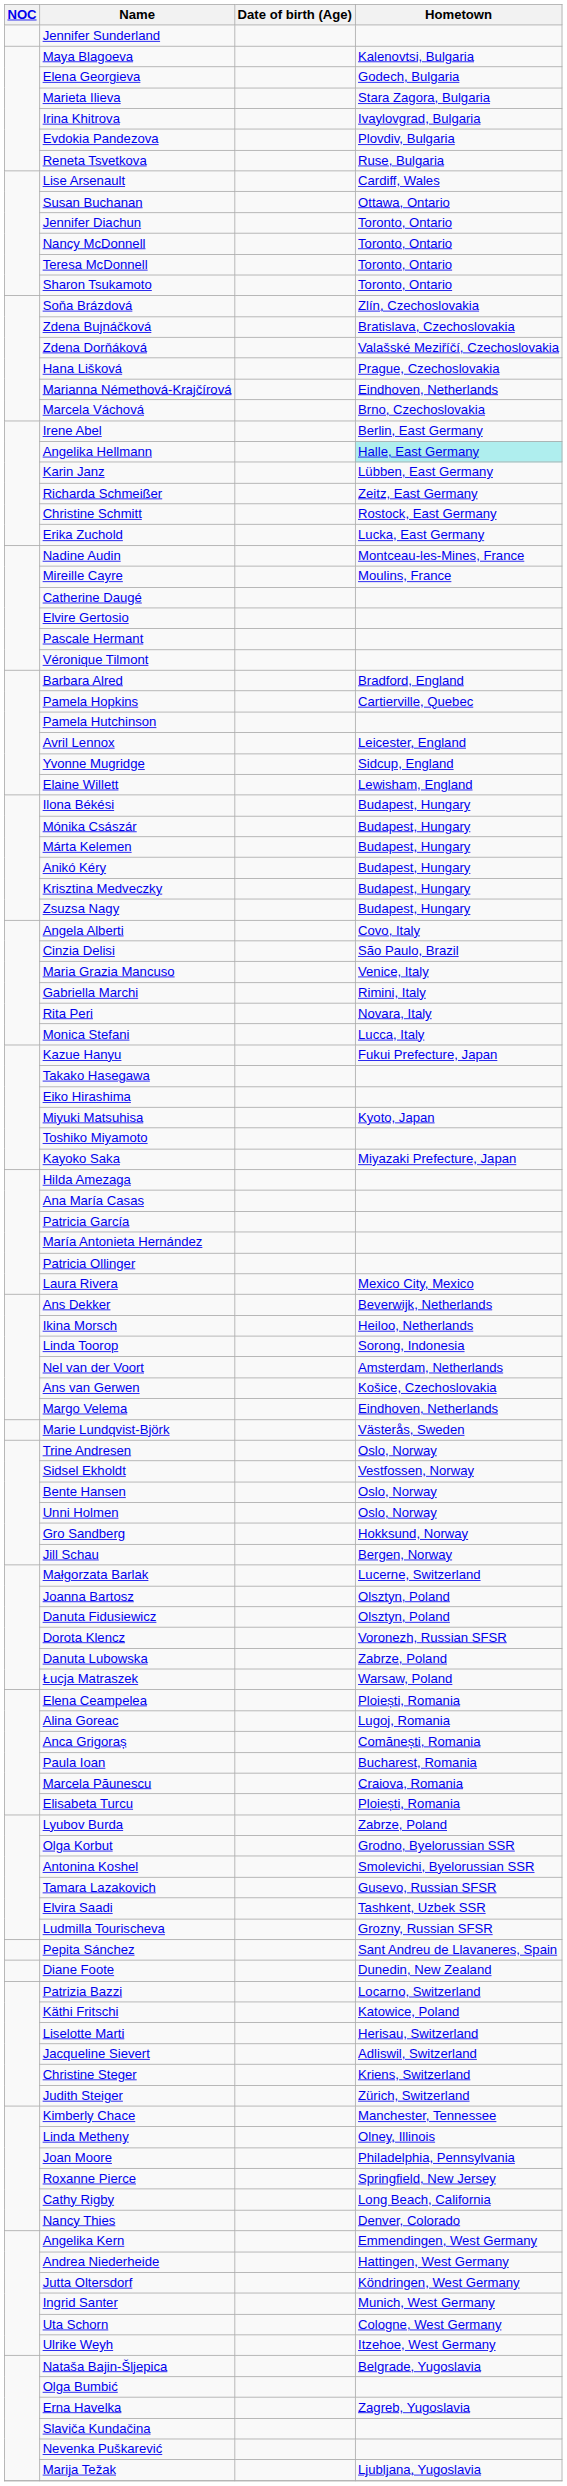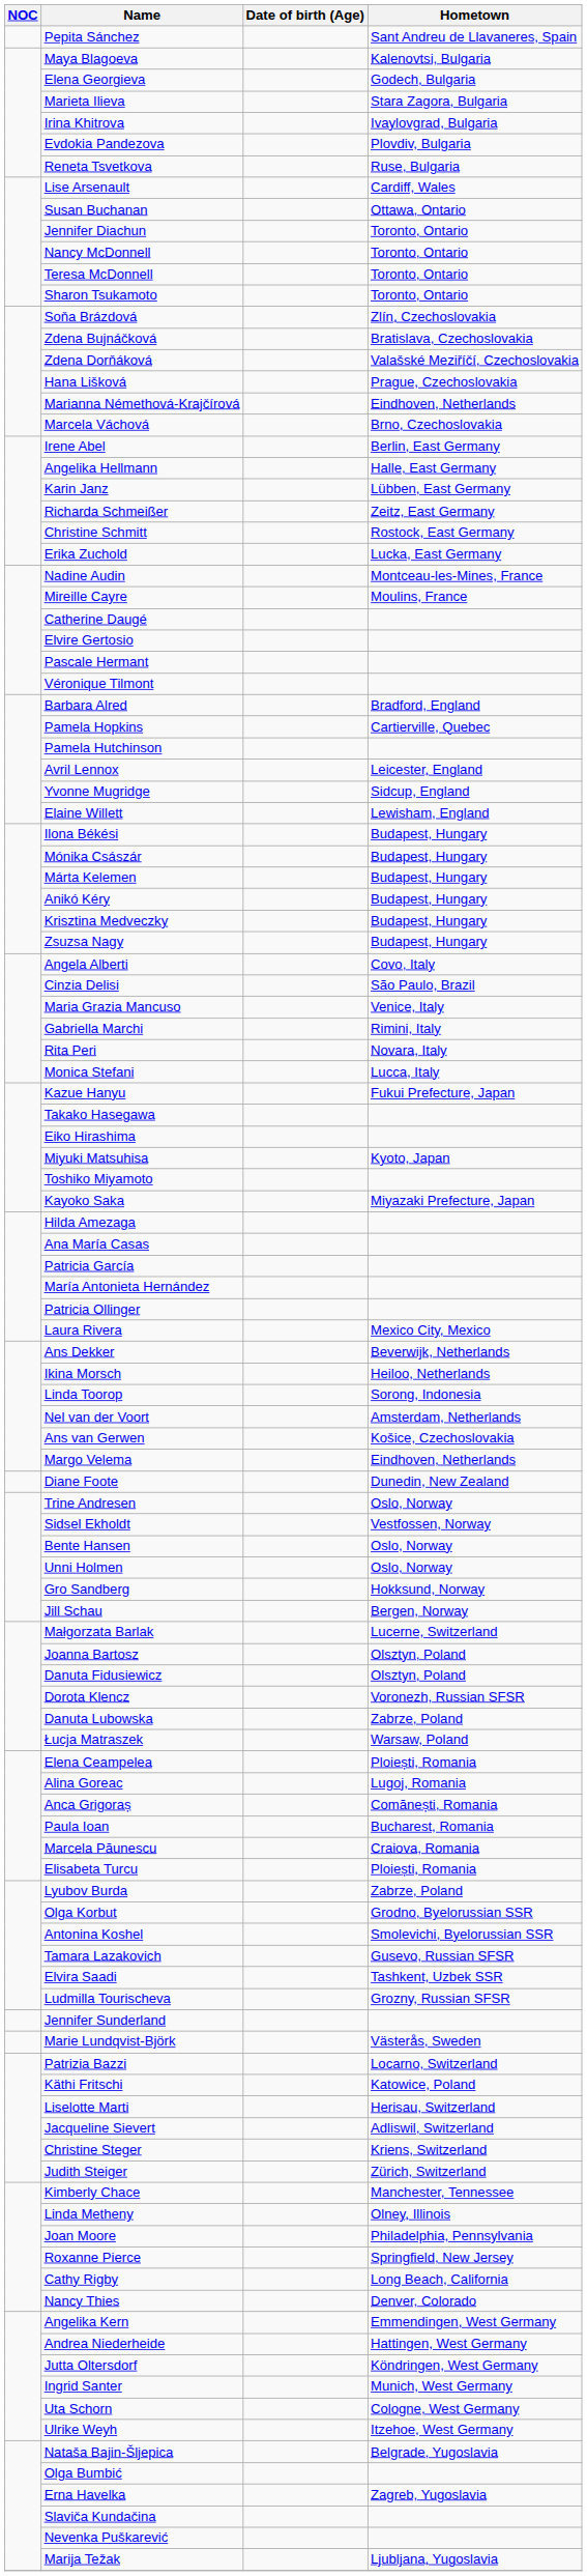 <table class="wikitable sortable">
 <tr>
 <th><a href='#'>NOC</a></th>
 <th>Name</th>
 <th>Date of birth (Age)</th>
 <th>Hometown</th>
 </tr>
 <tr>
 <td></td>
-<td><a href='#'>Jennifer Sunderland</a></td>
+<td><a href='#'>Pepita Sánchez</a></td>
 <td></td>
-<td></td>
+<td><a href='#'>Sant Andreu de Llavaneres, Spain</a></td>
 </tr>
 <tr>
 <td rowspan="6"></td>
 <td><a href='#'>Maya Blagoeva</a></td>
 <td></td>
 <td><a href='#'>Kalenovtsi, Bulgaria</a></td>
 </tr>
 <tr>
 <td><a href='#'>Elena Georgieva</a></td>
 <td></td>
 <td><a href='#'>Godech, Bulgaria</a></td>
 </tr>
 <tr>
 <td><a href='#'>Marieta Ilieva</a></td>
 <td></td>
 <td><a href='#'>Stara Zagora, Bulgaria</a></td>
 </tr>
 <tr>
 <td><a href='#'>Irina Khitrova</a></td>
 <td></td>
 <td><a href='#'>Ivaylovgrad, Bulgaria</a></td>
 </tr>
 <tr>
 <td><a href='#'>Evdokia Pandezova</a></td>
 <td></td>
 <td><a href='#'>Plovdiv, Bulgaria</a></td>
 </tr>
 <tr>
 <td><a href='#'>Reneta Tsvetkova</a></td>
 <td></td>
 <td><a href='#'>Ruse, Bulgaria</a></td>
 </tr>
 <tr>
 <td rowspan="6"></td>
 <td><a href='#'>Lise Arsenault</a></td>
 <td></td>
 <td><a href='#'>Cardiff, Wales</a></td>
 </tr>
 <tr>
 <td><a href='#'>Susan Buchanan</a></td>
 <td></td>
 <td><a href='#'>Ottawa, Ontario</a></td>
 </tr>
 <tr>
 <td><a href='#'>Jennifer Diachun</a></td>
 <td></td>
 <td><a href='#'>Toronto, Ontario</a></td>
 </tr>
 <tr>
 <td><a href='#'>Nancy McDonnell</a></td>
 <td></td>
 <td><a href='#'>Toronto, Ontario</a></td>
 </tr>
 <tr>
 <td><a href='#'>Teresa McDonnell</a></td>
 <td></td>
 <td><a href='#'>Toronto, Ontario</a></td>
 </tr>
 <tr>
 <td><a href='#'>Sharon Tsukamoto</a></td>
 <td></td>
 <td><a href='#'>Toronto, Ontario</a></td>
 </tr>
 <tr>
 <td rowspan="6"></td>
 <td><a href='#'>Soňa Brázdová</a></td>
 <td></td>
 <td><a href='#'>Zlín, Czechoslovakia</a></td>
 </tr>
 <tr>
 <td><a href='#'>Zdena Bujnáčková</a></td>
 <td></td>
 <td><a href='#'>Bratislava, Czechoslovakia</a></td>
 </tr>
 <tr>
 <td><a href='#'>Zdena Dorňáková</a></td>
 <td></td>
 <td><a href='#'>Valašské Meziříčí, Czechoslovakia</a></td>
 </tr>
 <tr>
 <td><a href='#'>Hana Lišková</a></td>
 <td></td>
 <td><a href='#'>Prague, Czechoslovakia</a></td>
 </tr>
 <tr>
 <td><a href='#'>Marianna Némethová-Krajčírová</a></td>
 <td></td>
 <td><a href='#'>Eindhoven, Netherlands</a></td>
 </tr>
 <tr>
 <td><a href='#'>Marcela Váchová</a></td>
 <td></td>
 <td><a href='#'>Brno, Czechoslovakia</a></td>
 </tr>
 <tr>
 <td rowspan="6"></td>
 <td><a href='#'>Irene Abel</a></td>
 <td></td>
 <td><a href='#'>Berlin, East Germany</a></td>
 </tr>
 <tr>
 <td><a href='#'>Angelika Hellmann</a></td>
 <td></td>
-<td style="background: paleturquoise;"><a href='#'>Halle, East Germany</a></td>
+<td><a href='#'>Halle, East Germany</a></td>
 </tr>
 <tr>
 <td><a href='#'>Karin Janz</a></td>
 <td></td>
 <td><a href='#'>Lübben, East Germany</a></td>
 </tr>
 <tr>
 <td><a href='#'>Richarda Schmeißer</a></td>
 <td></td>
 <td><a href='#'>Zeitz, East Germany</a></td>
 </tr>
 <tr>
 <td><a href='#'>Christine Schmitt</a></td>
 <td></td>
 <td><a href='#'>Rostock, East Germany</a></td>
 </tr>
 <tr>
 <td><a href='#'>Erika Zuchold</a></td>
 <td></td>
 <td><a href='#'>Lucka, East Germany</a></td>
 </tr>
 <tr>
 <td rowspan="6"></td>
 <td><a href='#'>Nadine Audin</a></td>
 <td></td>
 <td><a href='#'>Montceau-les-Mines, France</a></td>
 </tr>
 <tr>
 <td><a href='#'>Mireille Cayre</a></td>
 <td></td>
 <td><a href='#'>Moulins, France</a></td>
 </tr>
 <tr>
 <td><a href='#'>Catherine Daugé</a></td>
 <td></td>
 <td></td>
 </tr>
 <tr>
 <td><a href='#'>Elvire Gertosio</a></td>
 <td></td>
 <td></td>
 </tr>
 <tr>
 <td><a href='#'>Pascale Hermant</a></td>
 <td></td>
 <td></td>
 </tr>
 <tr>
 <td><a href='#'>Véronique Tilmont</a></td>
 <td></td>
 <td></td>
 </tr>
 <tr>
 <td rowspan="6"></td>
 <td><a href='#'>Barbara Alred</a></td>
 <td></td>
 <td><a href='#'>Bradford, England</a></td>
 </tr>
 <tr>
 <td><a href='#'>Pamela Hopkins</a></td>
 <td></td>
 <td><a href='#'>Cartierville, Quebec</a></td>
 </tr>
 <tr>
 <td><a href='#'>Pamela Hutchinson</a></td>
 <td></td>
 <td></td>
 </tr>
 <tr>
 <td><a href='#'>Avril Lennox</a></td>
 <td></td>
 <td><a href='#'>Leicester, England</a></td>
 </tr>
 <tr>
 <td><a href='#'>Yvonne Mugridge</a></td>
 <td></td>
 <td><a href='#'>Sidcup, England</a></td>
 </tr>
 <tr>
 <td><a href='#'>Elaine Willett</a></td>
 <td></td>
 <td><a href='#'>Lewisham, England</a></td>
 </tr>
 <tr>
 <td rowspan="6"></td>
 <td><a href='#'>Ilona Békési</a></td>
 <td></td>
 <td><a href='#'>Budapest, Hungary</a></td>
 </tr>
 <tr>
 <td><a href='#'>Mónika Császár</a></td>
 <td></td>
 <td><a href='#'>Budapest, Hungary</a></td>
 </tr>
 <tr>
 <td><a href='#'>Márta Kelemen</a></td>
 <td></td>
 <td><a href='#'>Budapest, Hungary</a></td>
 </tr>
 <tr>
 <td><a href='#'>Anikó Kéry</a></td>
 <td></td>
 <td><a href='#'>Budapest, Hungary</a></td>
 </tr>
 <tr>
 <td><a href='#'>Krisztina Medveczky</a></td>
 <td></td>
 <td><a href='#'>Budapest, Hungary</a></td>
 </tr>
 <tr>
 <td><a href='#'>Zsuzsa Nagy</a></td>
 <td></td>
 <td><a href='#'>Budapest, Hungary</a></td>
 </tr>
 <tr>
 <td rowspan="6"></td>
 <td><a href='#'>Angela Alberti</a></td>
 <td></td>
 <td><a href='#'>Covo, Italy</a></td>
 </tr>
 <tr>
 <td><a href='#'>Cinzia Delisi</a></td>
 <td></td>
 <td><a href='#'>São Paulo, Brazil</a></td>
 </tr>
 <tr>
 <td><a href='#'>Maria Grazia Mancuso</a></td>
 <td></td>
 <td><a href='#'>Venice, Italy</a></td>
 </tr>
 <tr>
 <td><a href='#'>Gabriella Marchi</a></td>
 <td></td>
 <td><a href='#'>Rimini, Italy</a></td>
 </tr>
 <tr>
 <td><a href='#'>Rita Peri</a></td>
 <td></td>
 <td><a href='#'>Novara, Italy</a></td>
 </tr>
 <tr>
 <td><a href='#'>Monica Stefani</a></td>
 <td></td>
 <td><a href='#'>Lucca, Italy</a></td>
 </tr>
 <tr>
 <td rowspan="6"></td>
 <td><a href='#'>Kazue Hanyu</a></td>
 <td></td>
 <td><a href='#'>Fukui Prefecture, Japan</a></td>
 </tr>
 <tr>
 <td><a href='#'>Takako Hasegawa</a></td>
 <td></td>
 <td></td>
 </tr>
 <tr>
 <td><a href='#'>Eiko Hirashima</a></td>
 <td></td>
 <td></td>
 </tr>
 <tr>
 <td><a href='#'>Miyuki Matsuhisa</a></td>
 <td></td>
 <td><a href='#'>Kyoto, Japan</a></td>
 </tr>
 <tr>
 <td><a href='#'>Toshiko Miyamoto</a></td>
 <td></td>
 <td></td>
 </tr>
 <tr>
 <td><a href='#'>Kayoko Saka</a></td>
 <td></td>
 <td><a href='#'>Miyazaki Prefecture, Japan</a></td>
 </tr>
 <tr>
 <td rowspan="6"></td>
 <td><a href='#'>Hilda Amezaga</a></td>
 <td></td>
 <td></td>
 </tr>
 <tr>
 <td><a href='#'>Ana María Casas</a></td>
 <td></td>
 <td></td>
 </tr>
 <tr>
 <td><a href='#'>Patricia García</a></td>
 <td></td>
 <td></td>
 </tr>
 <tr>
 <td><a href='#'>María Antonieta Hernández</a></td>
 <td></td>
 <td></td>
 </tr>
 <tr>
 <td><a href='#'>Patricia Ollinger</a></td>
 <td></td>
 <td></td>
 </tr>
 <tr>
 <td><a href='#'>Laura Rivera</a></td>
 <td></td>
 <td><a href='#'>Mexico City, Mexico</a></td>
 </tr>
 <tr>
 <td rowspan="6"></td>
 <td><a href='#'>Ans Dekker</a></td>
 <td></td>
 <td><a href='#'>Beverwijk, Netherlands</a></td>
 </tr>
 <tr>
 <td><a href='#'>Ikina Morsch</a></td>
 <td></td>
 <td><a href='#'>Heiloo, Netherlands</a></td>
 </tr>
 <tr>
 <td><a href='#'>Linda Toorop</a></td>
 <td></td>
 <td><a href='#'>Sorong, Indonesia</a></td>
 </tr>
 <tr>
 <td><a href='#'>Nel van der Voort</a></td>
 <td></td>
 <td><a href='#'>Amsterdam, Netherlands</a></td>
 </tr>
 <tr>
 <td><a href='#'>Ans van Gerwen</a></td>
 <td></td>
 <td><a href='#'>Košice, Czechoslovakia</a></td>
 </tr>
 <tr>
 <td><a href='#'>Margo Velema</a></td>
 <td></td>
 <td><a href='#'>Eindhoven, Netherlands</a></td>
 </tr>
 <tr>
 <td></td>
-<td><a href='#'>Marie Lundqvist-Björk</a></td>
+<td><a href='#'>Diane Foote</a></td>
 <td></td>
-<td><a href='#'>Västerås, Sweden</a></td>
+<td><a href='#'>Dunedin, New Zealand</a></td>
 </tr>
 <tr>
 <td rowspan="6"></td>
 <td><a href='#'>Trine Andresen</a></td>
 <td></td>
 <td><a href='#'>Oslo, Norway</a></td>
 </tr>
 <tr>
 <td><a href='#'>Sidsel Ekholdt</a></td>
 <td></td>
 <td><a href='#'>Vestfossen, Norway</a></td>
 </tr>
 <tr>
 <td><a href='#'>Bente Hansen</a></td>
 <td></td>
 <td><a href='#'>Oslo, Norway</a></td>
 </tr>
 <tr>
 <td><a href='#'>Unni Holmen</a></td>
 <td></td>
 <td><a href='#'>Oslo, Norway</a></td>
 </tr>
 <tr>
 <td><a href='#'>Gro Sandberg</a></td>
 <td></td>
 <td><a href='#'>Hokksund, Norway</a></td>
 </tr>
 <tr>
 <td><a href='#'>Jill Schau</a></td>
 <td></td>
 <td><a href='#'>Bergen, Norway</a></td>
 </tr>
 <tr>
 <td rowspan="6"></td>
 <td><a href='#'>Małgorzata Barlak</a></td>
 <td></td>
 <td><a href='#'>Lucerne, Switzerland</a></td>
 </tr>
 <tr>
 <td><a href='#'>Joanna Bartosz</a></td>
 <td></td>
 <td><a href='#'>Olsztyn, Poland</a></td>
 </tr>
 <tr>
 <td><a href='#'>Danuta Fidusiewicz</a></td>
 <td></td>
 <td><a href='#'>Olsztyn, Poland</a></td>
 </tr>
 <tr>
 <td><a href='#'>Dorota Klencz</a></td>
 <td></td>
 <td><a href='#'>Voronezh, Russian SFSR</a></td>
 </tr>
 <tr>
 <td><a href='#'>Danuta Lubowska</a></td>
 <td></td>
 <td><a href='#'>Zabrze, Poland</a></td>
 </tr>
 <tr>
 <td><a href='#'>Łucja Matraszek</a></td>
 <td></td>
 <td><a href='#'>Warsaw, Poland</a></td>
 </tr>
 <tr>
 <td rowspan="6"></td>
 <td><a href='#'>Elena Ceampelea</a></td>
 <td></td>
 <td><a href='#'>Ploiești, Romania</a></td>
 </tr>
 <tr>
 <td><a href='#'>Alina Goreac</a></td>
 <td></td>
 <td><a href='#'>Lugoj, Romania</a></td>
 </tr>
 <tr>
 <td><a href='#'>Anca Grigoraș</a></td>
 <td></td>
 <td><a href='#'>Comănești, Romania</a></td>
 </tr>
 <tr>
 <td><a href='#'>Paula Ioan</a></td>
 <td></td>
 <td><a href='#'>Bucharest, Romania</a></td>
 </tr>
 <tr>
 <td><a href='#'>Marcela Păunescu</a></td>
 <td></td>
 <td><a href='#'>Craiova, Romania</a></td>
 </tr>
 <tr>
 <td><a href='#'>Elisabeta Turcu</a></td>
 <td></td>
 <td><a href='#'>Ploiești, Romania</a></td>
 </tr>
 <tr>
 <td rowspan="6"></td>
 <td><a href='#'>Lyubov Burda</a></td>
 <td></td>
 <td><a href='#'>Zabrze, Poland</a></td>
 </tr>
 <tr>
 <td><a href='#'>Olga Korbut</a></td>
 <td></td>
 <td><a href='#'>Grodno, Byelorussian SSR</a></td>
 </tr>
 <tr>
 <td><a href='#'>Antonina Koshel</a></td>
 <td></td>
 <td><a href='#'>Smolevichi, Byelorussian SSR</a></td>
 </tr>
 <tr>
 <td><a href='#'>Tamara Lazakovich</a></td>
 <td></td>
 <td><a href='#'>Gusevo, Russian SFSR</a></td>
 </tr>
 <tr>
 <td><a href='#'>Elvira Saadi</a></td>
 <td></td>
 <td><a href='#'>Tashkent, Uzbek SSR</a></td>
 </tr>
 <tr>
 <td><a href='#'>Ludmilla Tourischeva</a></td>
 <td></td>
 <td><a href='#'>Grozny, Russian SFSR</a></td>
 </tr>
 <tr>
 <td></td>
-<td><a href='#'>Pepita Sánchez</a></td>
+<td><a href='#'>Jennifer Sunderland</a></td>
 <td></td>
-<td><a href='#'>Sant Andreu de Llavaneres, Spain</a></td>
+<td></td>
 </tr>
 <tr>
 <td></td>
-<td><a href='#'>Diane Foote</a></td>
+<td><a href='#'>Marie Lundqvist-Björk</a></td>
 <td></td>
-<td><a href='#'>Dunedin, New Zealand</a></td>
+<td><a href='#'>Västerås, Sweden</a></td>
 </tr>
 <tr>
 <td rowspan="6"></td>
 <td><a href='#'>Patrizia Bazzi</a></td>
 <td></td>
 <td><a href='#'>Locarno, Switzerland</a></td>
 </tr>
 <tr>
 <td><a href='#'>Käthi Fritschi</a></td>
 <td></td>
 <td><a href='#'>Katowice, Poland</a></td>
 </tr>
 <tr>
 <td><a href='#'>Liselotte Marti</a></td>
 <td></td>
 <td><a href='#'>Herisau, Switzerland</a></td>
 </tr>
 <tr>
 <td><a href='#'>Jacqueline Sievert</a></td>
 <td></td>
 <td><a href='#'>Adliswil, Switzerland</a></td>
 </tr>
 <tr>
 <td><a href='#'>Christine Steger</a></td>
 <td></td>
 <td><a href='#'>Kriens, Switzerland</a></td>
 </tr>
 <tr>
 <td><a href='#'>Judith Steiger</a></td>
 <td></td>
 <td><a href='#'>Zürich, Switzerland</a></td>
 </tr>
 <tr>
 <td rowspan="6"></td>
 <td><a href='#'>Kimberly Chace</a></td>
 <td></td>
 <td><a href='#'>Manchester, Tennessee</a></td>
 </tr>
 <tr>
 <td><a href='#'>Linda Metheny</a></td>
 <td></td>
 <td><a href='#'>Olney, Illinois</a></td>
 </tr>
 <tr>
 <td><a href='#'>Joan Moore</a></td>
 <td></td>
 <td><a href='#'>Philadelphia, Pennsylvania</a></td>
 </tr>
 <tr>
 <td><a href='#'>Roxanne Pierce</a></td>
 <td></td>
 <td><a href='#'>Springfield, New Jersey</a></td>
 </tr>
 <tr>
 <td><a href='#'>Cathy Rigby</a></td>
 <td></td>
 <td><a href='#'>Long Beach, California</a></td>
 </tr>
 <tr>
 <td><a href='#'>Nancy Thies</a></td>
 <td></td>
 <td><a href='#'>Denver, Colorado</a></td>
 </tr>
 <tr>
 <td rowspan="6"></td>
 <td><a href='#'>Angelika Kern</a></td>
 <td></td>
 <td><a href='#'>Emmendingen, West Germany</a></td>
 </tr>
 <tr>
 <td><a href='#'>Andrea Niederheide</a></td>
 <td></td>
 <td><a href='#'>Hattingen, West Germany</a></td>
 </tr>
 <tr>
 <td><a href='#'>Jutta Oltersdorf</a></td>
 <td></td>
 <td><a href='#'>Köndringen, West Germany</a></td>
 </tr>
 <tr>
 <td><a href='#'>Ingrid Santer</a></td>
 <td></td>
 <td><a href='#'>Munich, West Germany</a></td>
 </tr>
 <tr>
 <td><a href='#'>Uta Schorn</a></td>
 <td></td>
 <td><a href='#'>Cologne, West Germany</a></td>
 </tr>
 <tr>
 <td><a href='#'>Ulrike Weyh</a></td>
 <td></td>
 <td><a href='#'>Itzehoe, West Germany</a></td>
 </tr>
 <tr>
 <td rowspan="6"></td>
 <td><a href='#'>Nataša Bajin-Šljepica</a></td>
 <td></td>
 <td><a href='#'>Belgrade, Yugoslavia</a></td>
 </tr>
 <tr>
 <td><a href='#'>Olga Bumbić</a></td>
 <td></td>
 <td></td>
 </tr>
 <tr>
 <td><a href='#'>Erna Havelka</a></td>
 <td></td>
 <td><a href='#'>Zagreb, Yugoslavia</a></td>
 </tr>
 <tr>
 <td><a href='#'>Slaviča Kundačina</a></td>
 <td></td>
 <td></td>
 </tr>
 <tr>
 <td><a href='#'>Nevenka Puškarević</a></td>
 <td></td>
 <td></td>
 </tr>
 <tr>
 <td><a href='#'>Marija Težak</a></td>
 <td></td>
 <td><a href='#'>Ljubljana, Yugoslavia</a></td>
 </tr>
 <tr>
 </tr>
 </table>
